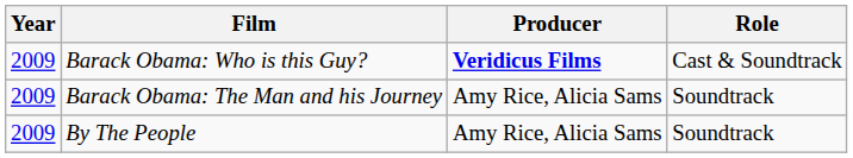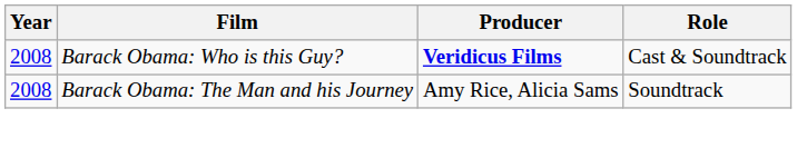 <table class="wikitable" style="font-size: 90%;">
 <tr>
 <th>Year</th>
 <th>Film</th>
 <th>Producer</th>
 <th>Role</th>
 </tr>
 <tr>
-<td><a href='#'>2009</a></td>
+<td><a href='#'>2008</a></td>
 <td><em>Barack Obama: Who is this Guy?</em></td>
 <td><strong><a href='#'>Veridicus Films</a></strong></td>
 <td>Cast & Soundtrack</td>
 </tr>
 <tr>
-<td><a href='#'>2009</a></td>
+<td><a href='#'>2008</a></td>
 <td><em>Barack Obama: The Man and his Journey</em></td>
 <td>Amy Rice, Alicia Sams</td>
 <td>Soundtrack</td>
 </tr>
-<tr>
-<td><a href='#'>2009</a></td>
-<td><em>By The People</em></td>
-<td>Amy Rice, Alicia Sams</td>
-<td>Soundtrack</td>
-</tr>
 </table>
